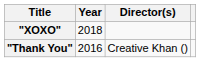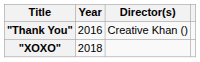 <table class="wikitable plainrowheaders" style="text-align:center">
 <tr>
 <th scope="col">Title</th>
 <th scope="col">Year</th>
 <th scope="col">Director(s)</th>
 <th scope="col"></th>
 </tr>
 <tr>
+<th scope="row">"Thank You"</th>
+<td>2016</td>
+<td>Creative Khan ()</td>
+<td></td>
+</tr>
+<tr>
 <th scope="row">"XOXO"</th>
 <td>2018</td>
 <td></td>
 <td></td>
 </tr>
-<tr>
-<th scope="row">"Thank You"</th>
-<td>2016</td>
-<td>Creative Khan ()</td>
-<td></td>
-</tr>
 </table>
